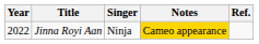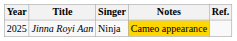 <table class="wikitable sortable">
 <tr>
 <th>Year</th>
 <th>Title</th>
 <th>Singer</th>
 <th>Notes</th>
 <th>Ref.</th>
 </tr>
 <tr>
-<td>2022</td>
+<td>2025</td>
 <td><em>Jinna Royi Aan </em></td>
 <td>Ninja</td>
 <td style="background: gold;">Cameo appearance</td>
 <td></td>
 </tr>
 </table>
